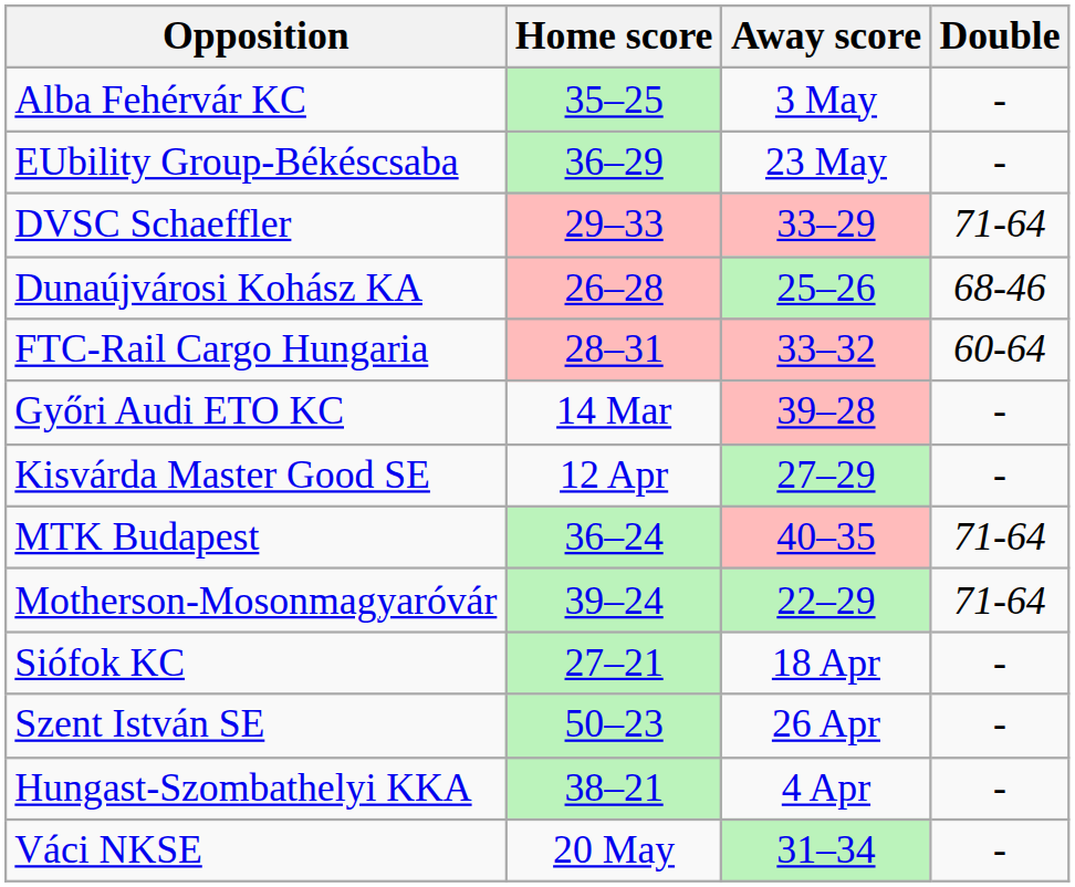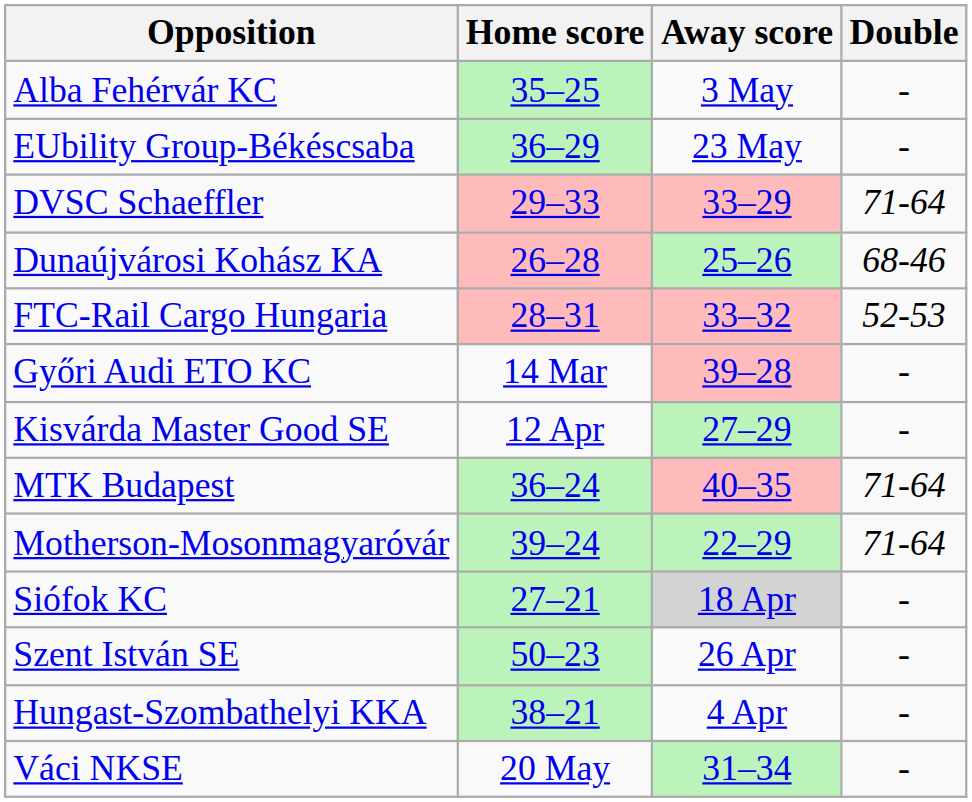 <table class="wikitable" style="text-align: center">
 <tr>
 <th>Opposition</th>
 <th>Home score</th>
 <th>Away score</th>
 <th>Double</th>
 </tr>
 <tr>
 <td align="left"><a href='#'>Alba Fehérvár KC</a></td>
 <td bgcolor=#BBF3BB><a href='#'>35–25</a></td>
 <td><a href='#'>3 May</a></td>
 <td><em> -</em></td>
 </tr>
 <tr>
 <td align="left"><a href='#'>EUbility Group-Békéscsaba</a></td>
 <td bgcolor=#BBF3BB><a href='#'>36–29</a></td>
 <td><a href='#'>23 May</a></td>
 <td><em> -</em></td>
 </tr>
 <tr>
 <td align="left"><a href='#'>DVSC Schaeffler</a></td>
 <td bgcolor=#FFBBBB><a href='#'>29–33</a></td>
 <td bgcolor=#FFBBBB><a href='#'>33–29</a></td>
 <td><em>71-64</em></td>
 </tr>
 <tr>
 <td align="left"><a href='#'>Dunaújvárosi Kohász KA</a></td>
 <td bgcolor=#FFBBBB><a href='#'>26–28</a></td>
 <td bgcolor=#BBF3BB><a href='#'>25–26</a></td>
 <td><em>68-46</em></td>
 </tr>
 <tr>
 <td align="left"><a href='#'>FTC-Rail Cargo Hungaria</a></td>
 <td bgcolor=#FFBBBB><a href='#'>28–31</a></td>
 <td bgcolor=#FFBBBB><a href='#'>33–32</a></td>
-<td><em>60-64</em></td>
+<td><em>52-53</em></td>
 </tr>
 <tr>
 <td align="left"><a href='#'>Győri Audi ETO KC</a></td>
 <td><a href='#'>14 Mar</a></td>
 <td bgcolor=#FFBBBB><a href='#'>39–28</a></td>
 <td><em> -</em></td>
 </tr>
 <tr>
 <td align="left"><a href='#'>Kisvárda Master Good SE</a></td>
 <td><a href='#'>12 Apr</a></td>
 <td bgcolor=#BBF3BB><a href='#'>27–29</a></td>
 <td><em> -</em></td>
 </tr>
 <tr>
 <td align="left"><a href='#'>MTK Budapest</a></td>
 <td bgcolor=#BBF3BB><a href='#'>36–24</a></td>
 <td bgcolor=#FFBBBB><a href='#'>40–35</a></td>
 <td><em>71-64</em></td>
 </tr>
 <tr>
 <td align="left"><a href='#'>Motherson-Mosonmagyaróvár</a></td>
 <td bgcolor=#BBF3BB><a href='#'>39–24</a></td>
 <td bgcolor=#BBF3BB><a href='#'>22–29</a></td>
 <td><em>71-64</em></td>
 </tr>
 <tr>
 <td align="left"><a href='#'>Siófok KC</a></td>
 <td bgcolor=#BBF3BB><a href='#'>27–21</a></td>
-<td><a href='#'>18 Apr</a></td>
+<td style="background: lightgrey;"><a href='#'>18 Apr</a></td>
 <td><em> -</em></td>
 </tr>
 <tr>
 <td align="left"><a href='#'>Szent István SE</a></td>
 <td bgcolor=#BBF3BB><a href='#'>50–23</a></td>
 <td><a href='#'>26 Apr</a></td>
 <td><em> -</em></td>
 </tr>
 <tr>
 <td align="left"><a href='#'>Hungast-Szombathelyi KKA</a></td>
 <td bgcolor=#BBF3BB><a href='#'>38–21</a></td>
 <td><a href='#'>4 Apr</a></td>
 <td><em> -</em></td>
 </tr>
 <tr>
 <td align="left"><a href='#'>Váci NKSE</a></td>
 <td><a href='#'>20 May</a></td>
 <td bgcolor=#BBF3BB><a href='#'>31–34</a></td>
 <td><em> -</em></td>
 </tr>
 </table>
